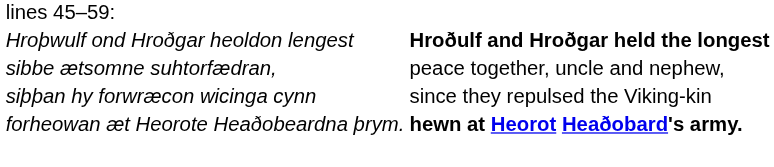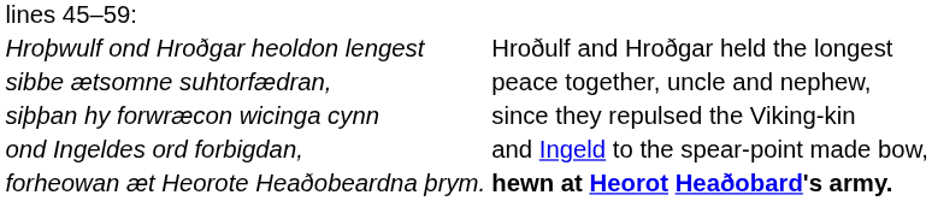 <table style="border:0; margin:auto;"  cellpadding="2" cellspacing="0">
 <tr>
 <td>lines 45–59:</td>
 </tr>
 <tr>
 <td><em>Hroþwulf ond Hroðgar heoldon lengest</em></td>
-<td><strong>Hroðulf and Hroðgar held the longest</strong></td>
+<td>Hroðulf and Hroðgar held the longest</td>
 </tr>
 <tr>
 <td><em>sibbe ætsomne suhtorfædran,</em></td>
 <td>peace together, uncle and nephew,</td>
 </tr>
 <tr>
 <td><em>siþþan hy forwræcon wicinga cynn</em></td>
 <td>since they repulsed the Viking-kin</td>
 </tr>
 <tr>
+<td><em>ond Ingeldes ord forbigdan,</em></td>
+<td>and <a href='#'>Ingeld</a> to the spear-point made bow,</td>
+</tr>
+<tr>
 <td><em>forheowan æt Heorote Heaðobeardna þrym.</em></td>
 <td><strong>hewn at <a href='#'>Heorot</a> <a href='#'>Heaðobard</a>'s army.</strong></td>
 </tr>
 </table>
